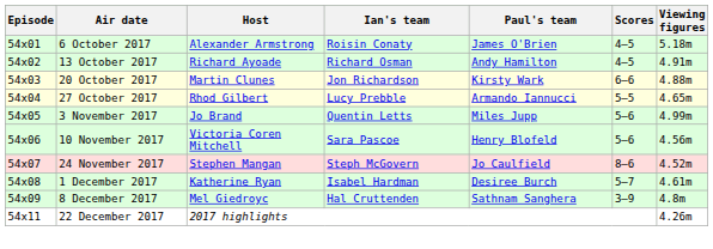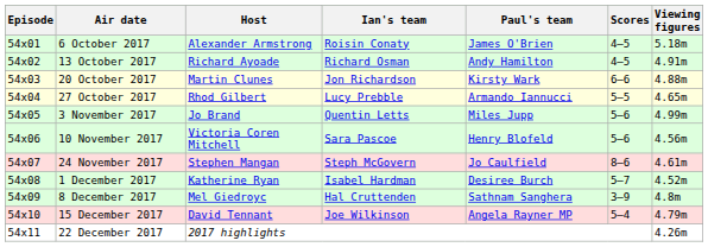 <table class="wikitable"  style="width:840px; background:#dfd;">
 <tr>
 <th style="width:5%;">Episode</th>
 <th style="width:21%;">Air date</th>
 <th style="width:22%;">Host</th>
 <th style="width:23%;">Ian's team</th>
 <th style="width:23%;">Paul's team</th>
 <th style="width:5%;">Scores</th>
 <th style="width:120%;">Viewing figures</th>
 </tr>
 <tr>
 <td>54x01</td>
 <td>6 October 2017</td>
 <td><a href='#'>Alexander Armstrong</a></td>
 <td><a href='#'>Roisin Conaty</a></td>
 <td><a href='#'>James O'Brien</a></td>
 <td>4–5</td>
 <td>5.18m</td>
 </tr>
 <tr>
 <td>54x02</td>
 <td>13 October 2017</td>
 <td><a href='#'>Richard Ayoade</a></td>
 <td><a href='#'>Richard Osman</a></td>
 <td><a href='#'>Andy Hamilton</a></td>
 <td>4–5</td>
 <td>4.91m</td>
 </tr>
 <tr style="background:#ffd;">
 <td>54x03</td>
 <td>20 October 2017</td>
 <td><a href='#'>Martin Clunes</a></td>
 <td><a href='#'>Jon Richardson</a></td>
 <td><a href='#'>Kirsty Wark</a></td>
 <td>6–6</td>
 <td>4.88m</td>
 </tr>
 <tr style="background:#ffd;">
 <td>54x04</td>
 <td>27 October 2017</td>
 <td><a href='#'>Rhod Gilbert</a></td>
 <td><a href='#'>Lucy Prebble</a></td>
 <td><a href='#'>Armando Iannucci</a></td>
 <td>5–5</td>
 <td>4.65m</td>
 </tr>
 <tr>
 <td>54x05</td>
 <td>3 November 2017</td>
 <td><a href='#'>Jo Brand</a></td>
 <td><a href='#'>Quentin Letts</a></td>
 <td><a href='#'>Miles Jupp</a></td>
 <td>5–6</td>
 <td>4.99m</td>
 </tr>
 <tr>
 <td>54x06</td>
 <td>10 November 2017</td>
 <td><a href='#'>Victoria Coren Mitchell</a></td>
 <td><a href='#'>Sara Pascoe</a></td>
 <td><a href='#'>Henry Blofeld</a></td>
 <td>5–6</td>
 <td>4.56m</td>
 </tr>
 <tr style="background:#fdd;">
 <td>54x07</td>
 <td>24 November 2017</td>
 <td><a href='#'>Stephen Mangan</a></td>
 <td><a href='#'>Steph McGovern</a></td>
 <td><a href='#'>Jo Caulfield</a></td>
 <td>8–6</td>
-<td>4.52m</td>
+<td>4.61m</td>
 </tr>
 <tr>
 <td>54x08</td>
 <td>1 December 2017</td>
 <td><a href='#'>Katherine Ryan</a></td>
 <td><a href='#'>Isabel Hardman</a></td>
 <td><a href='#'>Desiree Burch</a></td>
 <td>5–7</td>
-<td>4.61m</td>
+<td>4.52m</td>
 </tr>
 <tr>
 <td>54x09</td>
 <td>8 December 2017</td>
 <td><a href='#'>Mel Giedroyc</a></td>
 <td><a href='#'>Hal Cruttenden</a></td>
 <td><a href='#'>Sathnam Sanghera</a></td>
 <td>3–9</td>
 <td>4.8m</td>
 </tr>
+<tr style="background:#fdd;">
+<td>54x10</td>
+<td>15 December 2017</td>
+<td><a href='#'>David Tennant</a></td>
+<td><a href='#'>Joe Wilkinson</a></td>
+<td><a href='#'>Angela Rayner MP</a></td>
+<td>5–4</td>
+<td>4.79m</td>
+</tr>
 <tr style="background:#fff;">
 <td>54x11</td>
 <td>22 December 2017</td>
 <td colspan="4"><em>2017 highlights</em></td>
 <td>4.26m</td>
 </tr>
 </table>
